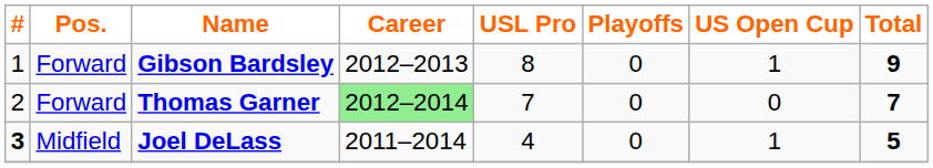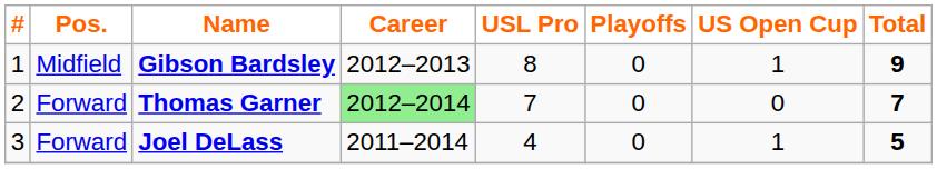 <table class="wikitable sortable" style="text-align:center;">
 <tr>
 <th style="background:#fff; color:#FF6600;" scope="col">#</th>
 <th style="background:#fff; color:#FF6600;" scope="col">Pos.</th>
 <th style="background:#fff; color:#FF6600;" scope="col">Name</th>
 <th style="background:#fff; color:#FF6600;" scope="col">Career</th>
 <th style="background:#fff; color:#FF6600;" scope="col">USL Pro</th>
 <th style="background:#fff; color:#FF6600;" scope="col">Playoffs</th>
 <th style="background:#fff; color:#FF6600" scope="col">US Open Cup</th>
 <th style="background:#fff; color:#FF6600" scope="col">Total</th>
 </tr>
 <tr>
 <td>1</td>
-<td align="left"><a href='#'>Forward</a></td>
+<td align="left"><a href='#'>Midfield</a></td>
 <td align="left"><strong><a href='#'>Gibson Bardsley</a></strong></td>
 <td align="left">2012–2013</td>
 <td>8</td>
 <td>0</td>
 <td>1</td>
 <td><strong>9</strong></td>
 </tr>
 <tr>
 <td>2</td>
 <td align="left"><a href='#'>Forward</a></td>
 <td align="left"><strong><a href='#'>Thomas Garner</a></strong></td>
 <td align="left" style="background: lightgreen;">2012–2014</td>
 <td>7</td>
 <td>0</td>
 <td>0</td>
 <td><strong>7</strong></td>
 </tr>
 <tr>
-<td><strong>3</strong></td>
-<td align="left"><a href='#'>Midfield</a></td>
+<td>3</td>
+<td align="left"><a href='#'>Forward</a></td>
 <td align="left"><strong><a href='#'>Joel DeLass</a></strong></td>
 <td align="left">2011–2014</td>
 <td>4</td>
 <td>0</td>
 <td>1</td>
 <td><strong>5</strong></td>
 </tr>
 <tr>
 </tr>
 </table>
